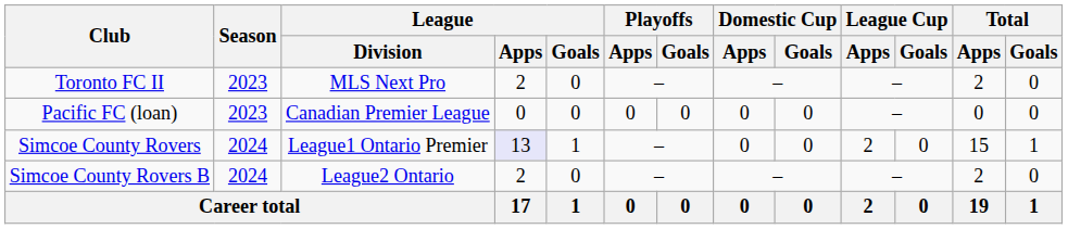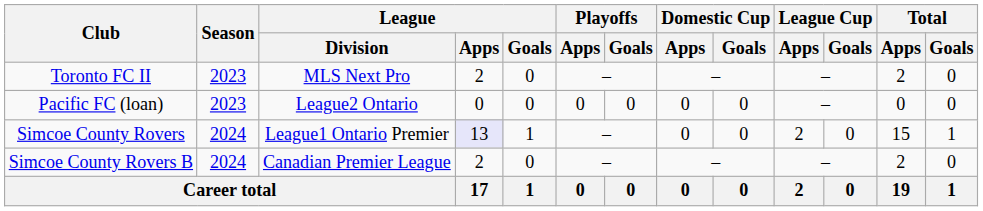 <table class="wikitable" style="text-align: center">
 <tr>
 <th rowspan="2">Club</th>
 <th rowspan="2">Season</th>
 <th colspan="3">League</th>
 <th colspan="2">Playoffs</th>
 <th colspan="2">Domestic Cup</th>
 <th colspan="2">League Cup</th>
 <th colspan="2">Total</th>
 </tr>
 <tr>
 <th>Division</th>
 <th>Apps</th>
 <th>Goals</th>
 <th>Apps</th>
 <th>Goals</th>
 <th>Apps</th>
 <th>Goals</th>
 <th>Apps</th>
 <th>Goals</th>
 <th>Apps</th>
 <th>Goals</th>
 </tr>
 <tr>
 <td><a href='#'>Toronto FC II</a></td>
 <td><a href='#'>2023</a></td>
 <td><a href='#'>MLS Next Pro</a></td>
 <td>2</td>
 <td>0</td>
 <td colspan="2">–</td>
 <td colspan="2">–</td>
 <td colspan="2">–</td>
 <td>2</td>
 <td>0</td>
 </tr>
 <tr>
 <td><a href='#'>Pacific FC</a> (loan)</td>
 <td><a href='#'>2023</a></td>
-<td><a href='#'>Canadian Premier League</a></td>
+<td><a href='#'>League2 Ontario</a></td>
 <td>0</td>
 <td>0</td>
 <td>0</td>
 <td>0</td>
 <td>0</td>
 <td>0</td>
 <td colspan="2">–</td>
 <td>0</td>
 <td>0</td>
 </tr>
 <tr>
 <td><a href='#'>Simcoe County Rovers</a></td>
 <td><a href='#'>2024</a></td>
 <td><a href='#'>League1 Ontario</a> Premier</td>
 <td style="background: lavender;">13</td>
 <td>1</td>
 <td colspan="2">–</td>
 <td>0</td>
 <td>0</td>
 <td>2</td>
 <td>0</td>
 <td>15</td>
 <td>1</td>
 </tr>
 <tr>
 <td><a href='#'>Simcoe County Rovers B</a></td>
 <td><a href='#'>2024</a></td>
-<td><a href='#'>League2 Ontario</a></td>
+<td><a href='#'>Canadian Premier League</a></td>
 <td>2</td>
 <td>0</td>
 <td colspan="2">–</td>
 <td colspan="2">–</td>
 <td colspan="2">–</td>
 <td>2</td>
 <td>0</td>
 </tr>
 <tr>
 <th colspan="3"><strong>Career total</strong></th>
 <th>17</th>
 <th>1</th>
 <th>0</th>
 <th>0</th>
 <th>0</th>
 <th>0</th>
 <th>2</th>
 <th>0</th>
 <th>19</th>
 <th>1</th>
 </tr>
 </table>
